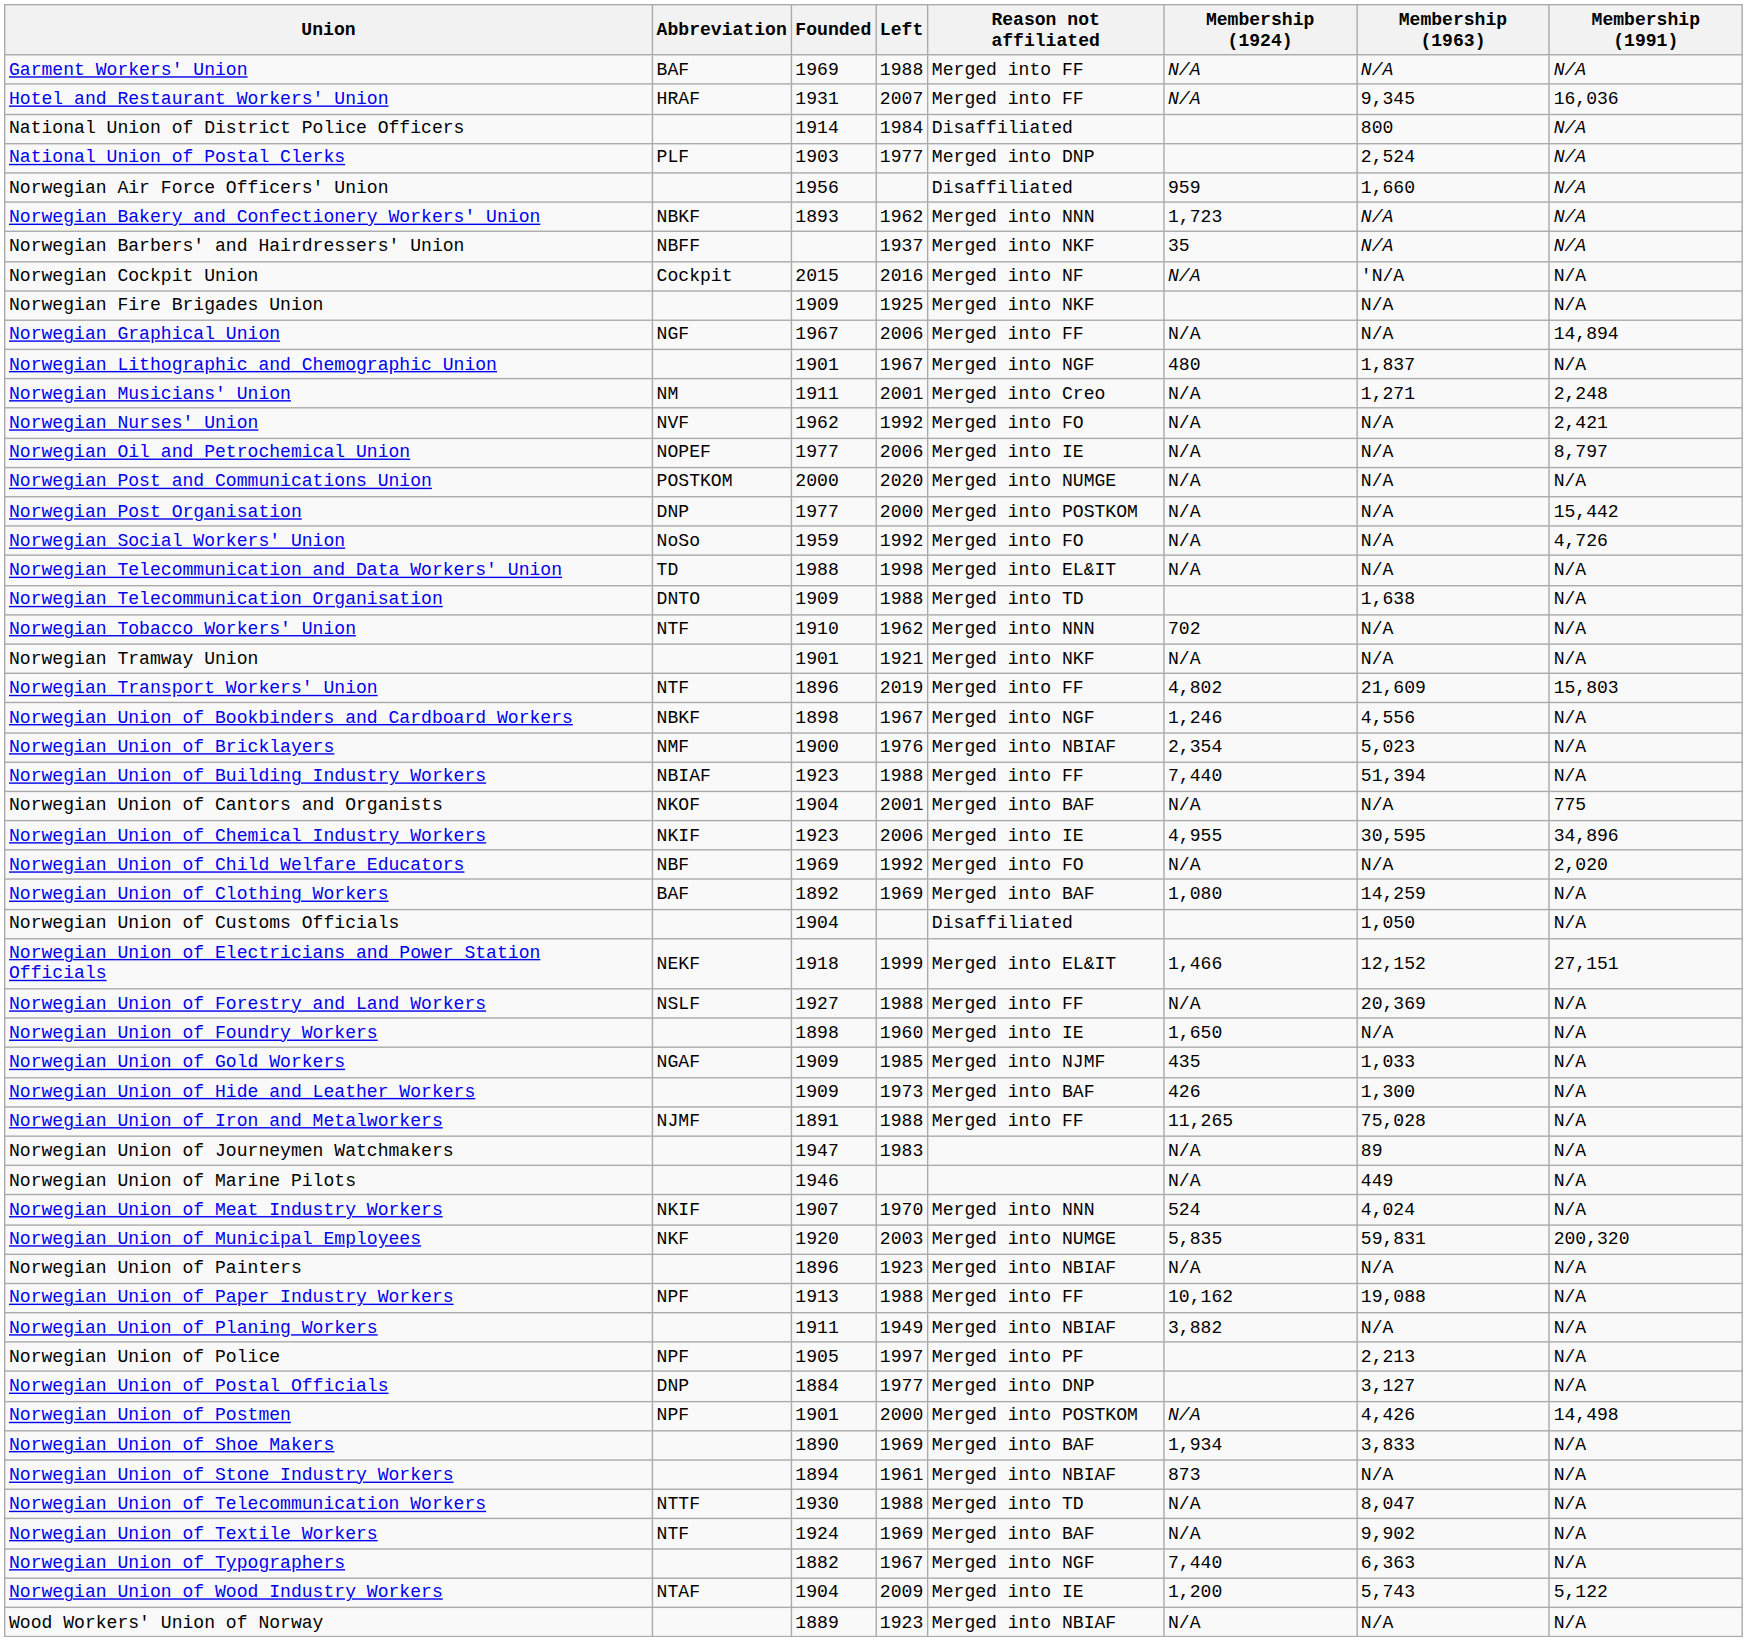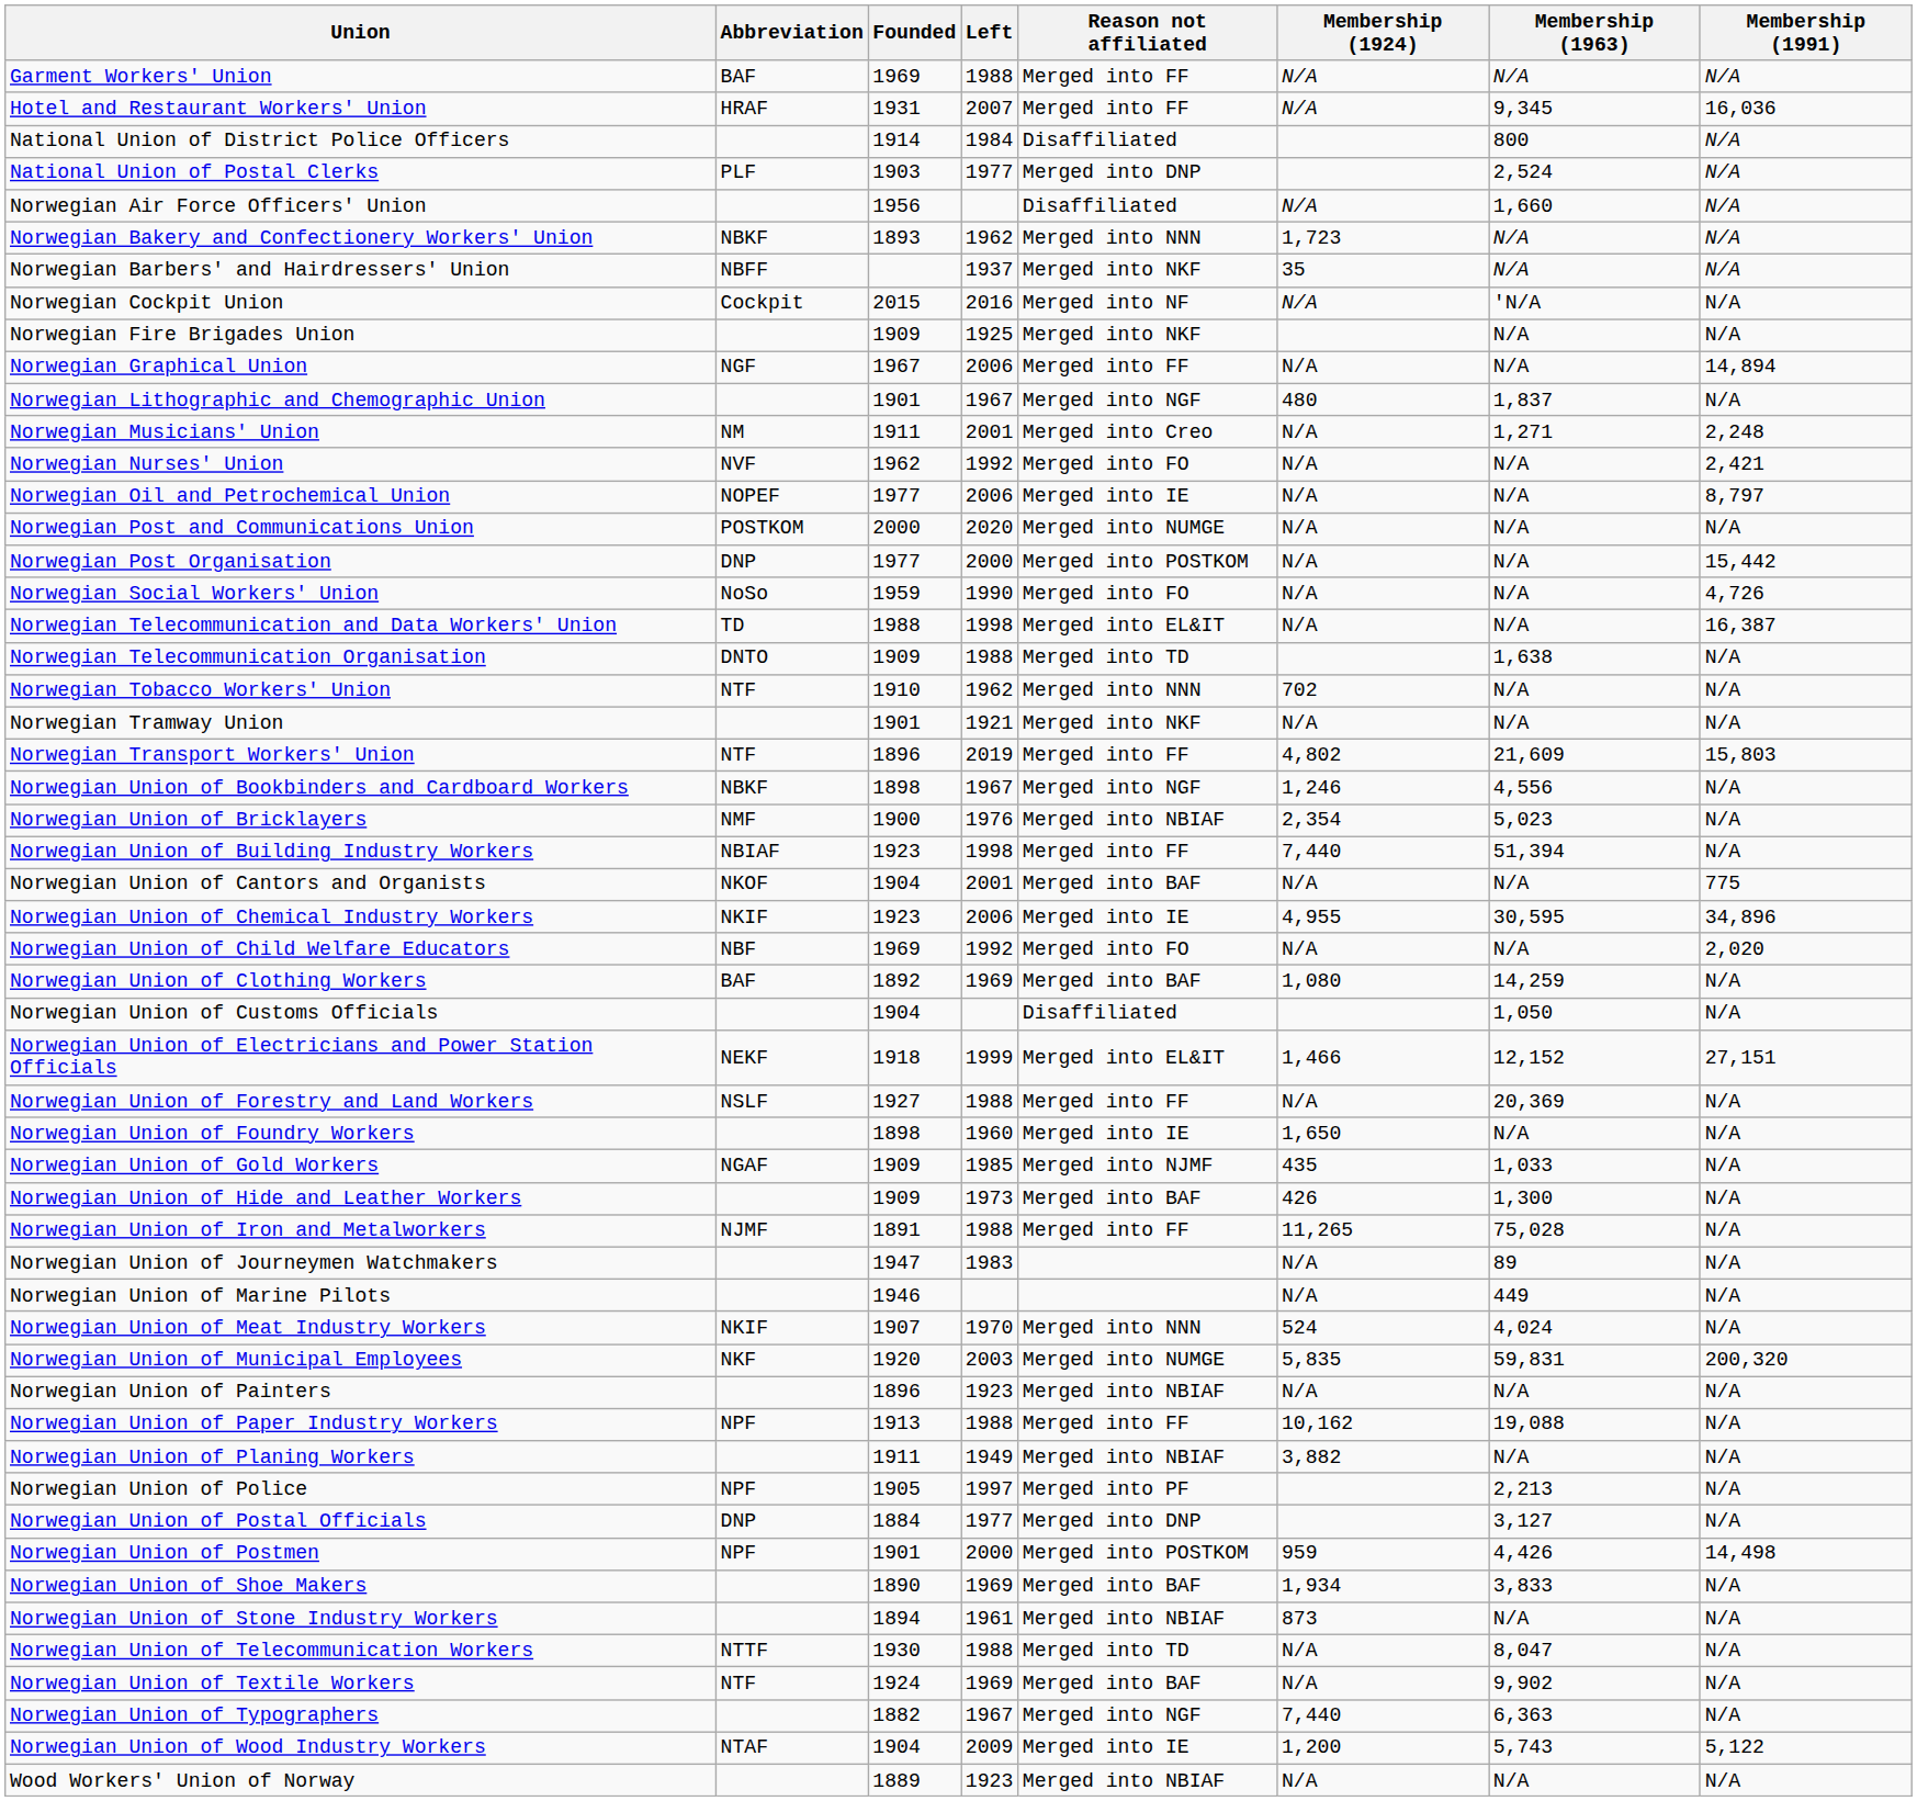 <table class="wikitable sortable">
 <tr>
 <th>Union</th>
 <th>Abbreviation</th>
 <th>Founded</th>
 <th>Left</th>
 <th>Reason not affiliated</th>
 <th>Membership (1924)</th>
 <th>Membership (1963)</th>
 <th>Membership (1991)</th>
 </tr>
 <tr>
 <td><a href='#'>Garment Workers' Union</a></td>
 <td>BAF</td>
 <td>1969</td>
 <td>1988</td>
 <td>Merged into FF</td>
 <td><em>N/A</em></td>
 <td><em>N/A</em></td>
 <td><em>N/A</em></td>
 </tr>
 <tr>
 <td><a href='#'>Hotel and Restaurant Workers' Union</a></td>
 <td>HRAF</td>
 <td>1931</td>
 <td>2007</td>
 <td>Merged into FF</td>
 <td><em>N/A</em></td>
 <td>9,345</td>
 <td>16,036</td>
 </tr>
 <tr>
 <td>National Union of District Police Officers</td>
 <td></td>
 <td>1914</td>
 <td>1984</td>
 <td>Disaffiliated</td>
 <td></td>
 <td>800</td>
 <td><em>N/A</em></td>
 </tr>
 <tr>
 <td><a href='#'>National Union of Postal Clerks</a></td>
 <td>PLF</td>
 <td>1903</td>
 <td>1977</td>
 <td>Merged into DNP</td>
 <td></td>
 <td>2,524</td>
 <td><em>N/A</em></td>
 </tr>
 <tr>
 <td>Norwegian Air Force Officers' Union</td>
 <td></td>
 <td>1956</td>
 <td></td>
 <td>Disaffiliated</td>
-<td>959</td>
+<td><em>N/A</em></td>
 <td>1,660</td>
 <td><em>N/A</em></td>
 </tr>
 <tr>
 <td><a href='#'>Norwegian Bakery and Confectionery Workers' Union</a></td>
 <td>NBKF</td>
 <td>1893</td>
 <td>1962</td>
 <td>Merged into NNN</td>
 <td>1,723</td>
 <td><em>N/A</em></td>
 <td><em>N/A</em></td>
 </tr>
 <tr>
 <td>Norwegian Barbers' and Hairdressers' Union</td>
 <td>NBFF</td>
 <td></td>
 <td>1937</td>
 <td>Merged into NKF</td>
 <td>35</td>
 <td><em>N/A</em></td>
 <td><em>N/A</em></td>
 </tr>
 <tr>
 <td>Norwegian Cockpit Union</td>
 <td>Cockpit</td>
 <td>2015</td>
 <td>2016</td>
 <td>Merged into NF</td>
 <td><em>N/A</em></td>
 <td>'N/A<em></td>
 <td></em>N/A<em></td>
 </tr>
 <tr>
 <td>Norwegian Fire Brigades Union</td>
 <td></td>
 <td>1909</td>
 <td>1925</td>
 <td>Merged into NKF</td>
 <td></td>
 <td></em>N/A<em></td>
 <td></em>N/A<em></td>
 </tr>
 <tr>
 <td><a href='#'>Norwegian Graphical Union</a></td>
 <td>NGF</td>
 <td>1967</td>
 <td>2006</td>
 <td>Merged into FF</td>
 <td></em>N/A<em></td>
 <td></em>N/A<em></td>
 <td>14,894</td>
 </tr>
 <tr>
 <td><a href='#'>Norwegian Lithographic and Chemographic Union</a></td>
 <td></td>
 <td>1901</td>
 <td>1967</td>
 <td>Merged into NGF</td>
 <td>480</td>
 <td>1,837</td>
 <td></em>N/A<em></td>
 </tr>
 <tr>
 <td><a href='#'>Norwegian Musicians' Union</a></td>
 <td>NM</td>
 <td>1911</td>
 <td>2001</td>
 <td>Merged into Creo</td>
 <td></em>N/A<em></td>
 <td>1,271</td>
 <td>2,248</td>
 </tr>
 <tr>
 <td><a href='#'>Norwegian Nurses' Union</a></td>
 <td>NVF</td>
 <td>1962</td>
 <td>1992</td>
 <td>Merged into FO</td>
 <td></em>N/A<em></td>
 <td></em>N/A<em></td>
 <td>2,421</td>
 </tr>
 <tr>
 <td><a href='#'>Norwegian Oil and Petrochemical Union</a></td>
 <td>NOPEF</td>
 <td>1977</td>
 <td>2006</td>
 <td>Merged into IE</td>
 <td></em>N/A<em></td>
 <td></em>N/A<em></td>
 <td>8,797</td>
 </tr>
 <tr>
 <td><a href='#'>Norwegian Post and Communications Union</a></td>
 <td>POSTKOM</td>
 <td>2000</td>
 <td>2020</td>
 <td>Merged into NUMGE</td>
 <td></em>N/A<em></td>
 <td></em>N/A<em></td>
 <td></em>N/A<em></td>
 </tr>
 <tr>
 <td><a href='#'>Norwegian Post Organisation</a></td>
 <td>DNP</td>
 <td>1977</td>
 <td>2000</td>
 <td>Merged into POSTKOM</td>
 <td></em>N/A<em></td>
 <td></em>N/A<em></td>
 <td>15,442</td>
 </tr>
 <tr>
 <td><a href='#'>Norwegian Social Workers' Union</a></td>
 <td>NoSo</td>
 <td>1959</td>
-<td>1992</td>
+<td>1990</td>
 <td>Merged into FO</td>
 <td></em>N/A<em></td>
 <td></em>N/A<em></td>
 <td>4,726</td>
 </tr>
 <tr>
 <td><a href='#'>Norwegian Telecommunication and Data Workers' Union</a></td>
 <td>TD</td>
 <td>1988</td>
 <td>1998</td>
 <td>Merged into EL&IT</td>
 <td></em>N/A<em></td>
 <td></em>N/A<em></td>
-<td></em>N/A<em></td>
+<td>16,387</td>
 </tr>
 <tr>
 <td><a href='#'>Norwegian Telecommunication Organisation</a></td>
 <td>DNTO</td>
 <td>1909</td>
 <td>1988</td>
 <td>Merged into TD</td>
 <td></td>
 <td>1,638</td>
 <td></em>N/A<em></td>
 </tr>
 <tr>
 <td><a href='#'>Norwegian Tobacco Workers' Union</a></td>
 <td>NTF</td>
 <td>1910</td>
 <td>1962</td>
 <td>Merged into NNN</td>
 <td>702</td>
 <td></em>N/A<em></td>
 <td></em>N/A<em></td>
 </tr>
 <tr>
 <td>Norwegian Tramway Union</td>
 <td></td>
 <td>1901</td>
 <td>1921</td>
 <td>Merged into NKF</td>
 <td></em>N/A<em></td>
 <td></em>N/A<em></td>
 <td></em>N/A<em></td>
 </tr>
 <tr>
 <td><a href='#'>Norwegian Transport Workers' Union</a></td>
 <td>NTF</td>
 <td>1896</td>
 <td>2019</td>
 <td>Merged into FF</td>
 <td>4,802</td>
 <td>21,609</td>
 <td>15,803</td>
 </tr>
 <tr>
 <td><a href='#'>Norwegian Union of Bookbinders and Cardboard Workers</a></td>
 <td>NBKF</td>
 <td>1898</td>
 <td>1967</td>
 <td>Merged into NGF</td>
 <td>1,246</td>
 <td>4,556</td>
 <td></em>N/A<em></td>
 </tr>
 <tr>
 <td><a href='#'>Norwegian Union of Bricklayers</a></td>
 <td>NMF</td>
 <td>1900</td>
 <td>1976</td>
 <td>Merged into NBIAF</td>
 <td>2,354</td>
 <td>5,023</td>
 <td></em>N/A<em></td>
 </tr>
 <tr>
 <td><a href='#'>Norwegian Union of Building Industry Workers</a></td>
 <td>NBIAF</td>
 <td>1923</td>
-<td>1988</td>
+<td>1998</td>
 <td>Merged into FF</td>
 <td>7,440</td>
 <td>51,394</td>
 <td></em>N/A<em></td>
 </tr>
 <tr>
 <td>Norwegian Union of Cantors and Organists</td>
 <td>NKOF</td>
 <td>1904</td>
 <td>2001</td>
 <td>Merged into BAF</td>
 <td></em>N/A<em></td>
 <td></em>N/A<em></td>
 <td>775</td>
 </tr>
 <tr>
 <td><a href='#'>Norwegian Union of Chemical Industry Workers</a></td>
 <td>NKIF</td>
 <td>1923</td>
 <td>2006</td>
 <td>Merged into IE</td>
 <td>4,955</td>
 <td>30,595</td>
 <td>34,896</td>
 </tr>
 <tr>
 <td><a href='#'>Norwegian Union of Child Welfare Educators</a></td>
 <td>NBF</td>
 <td>1969</td>
 <td>1992</td>
 <td>Merged into FO</td>
 <td></em>N/A<em></td>
 <td></em>N/A<em></td>
 <td>2,020</td>
 </tr>
 <tr>
 <td><a href='#'>Norwegian Union of Clothing Workers</a></td>
 <td>BAF</td>
 <td>1892</td>
 <td>1969</td>
 <td>Merged into BAF</td>
 <td>1,080</td>
 <td>14,259</td>
 <td></em>N/A<em></td>
 </tr>
 <tr>
 <td>Norwegian Union of Customs Officials</td>
 <td></td>
 <td>1904</td>
 <td></td>
 <td>Disaffiliated</td>
 <td></td>
 <td>1,050</td>
 <td></em>N/A<em></td>
 </tr>
 <tr>
 <td><a href='#'>Norwegian Union of Electricians and Power Station Officials</a></td>
 <td>NEKF</td>
 <td>1918</td>
 <td>1999</td>
 <td>Merged into EL&IT</td>
 <td>1,466</td>
 <td>12,152</td>
 <td>27,151</td>
 </tr>
 <tr>
 <td><a href='#'>Norwegian Union of Forestry and Land Workers</a></td>
 <td>NSLF</td>
 <td>1927</td>
 <td>1988</td>
 <td>Merged into FF</td>
 <td></em>N/A<em></td>
 <td>20,369</td>
 <td></em>N/A<em></td>
 </tr>
 <tr>
 <td><a href='#'>Norwegian Union of Foundry Workers</a></td>
 <td></td>
 <td>1898</td>
 <td>1960</td>
 <td>Merged into IE</td>
 <td>1,650</td>
 <td></em>N/A<em></td>
 <td></em>N/A<em></td>
 </tr>
 <tr>
 <td><a href='#'>Norwegian Union of Gold Workers</a></td>
 <td>NGAF</td>
 <td>1909</td>
 <td>1985</td>
 <td>Merged into NJMF</td>
 <td>435</td>
 <td>1,033</td>
 <td></em>N/A<em></td>
 </tr>
 <tr>
 <td><a href='#'>Norwegian Union of Hide and Leather Workers</a></td>
 <td></td>
 <td>1909</td>
 <td>1973</td>
 <td>Merged into BAF</td>
 <td>426</td>
 <td>1,300</td>
 <td></em>N/A<em></td>
 </tr>
 <tr>
 <td><a href='#'>Norwegian Union of Iron and Metalworkers</a></td>
 <td>NJMF</td>
 <td>1891</td>
 <td>1988</td>
 <td>Merged into FF</td>
 <td>11,265</td>
 <td>75,028</td>
 <td></em>N/A<em></td>
 </tr>
 <tr>
 <td>Norwegian Union of Journeymen Watchmakers</td>
 <td></td>
 <td>1947</td>
 <td>1983</td>
 <td></td>
 <td></em>N/A<em></td>
 <td>89</td>
 <td></em>N/A<em></td>
 </tr>
 <tr>
 <td>Norwegian Union of Marine Pilots</td>
 <td></td>
 <td>1946</td>
 <td></td>
 <td></td>
 <td></em>N/A<em></td>
 <td>449</td>
 <td></em>N/A<em></td>
 </tr>
 <tr>
 <td><a href='#'>Norwegian Union of Meat Industry Workers</a></td>
 <td>NKIF</td>
 <td>1907</td>
 <td>1970</td>
 <td>Merged into NNN</td>
 <td>524</td>
 <td>4,024</td>
 <td></em>N/A<em></td>
 </tr>
 <tr>
 <td><a href='#'>Norwegian Union of Municipal Employees</a></td>
 <td>NKF</td>
 <td>1920</td>
 <td>2003</td>
 <td>Merged into NUMGE</td>
 <td>5,835</td>
 <td>59,831</td>
 <td>200,320</td>
 </tr>
 <tr>
 <td>Norwegian Union of Painters</td>
 <td></td>
 <td>1896</td>
 <td>1923</td>
 <td>Merged into NBIAF</td>
 <td></em>N/A<em></td>
 <td></em>N/A<em></td>
 <td></em>N/A<em></td>
 </tr>
 <tr>
 <td><a href='#'>Norwegian Union of Paper Industry Workers</a></td>
 <td>NPF</td>
 <td>1913</td>
 <td>1988</td>
 <td>Merged into FF</td>
 <td>10,162</td>
 <td>19,088</td>
 <td></em>N/A<em></td>
 </tr>
 <tr>
 <td><a href='#'>Norwegian Union of Planing Workers</a></td>
 <td></td>
 <td>1911</td>
 <td>1949</td>
 <td>Merged into NBIAF</td>
 <td>3,882</td>
 <td></em>N/A<em></td>
 <td></em>N/A<em></td>
 </tr>
 <tr>
 <td>Norwegian Union of Police</td>
 <td>NPF</td>
 <td>1905</td>
 <td>1997</td>
 <td>Merged into PF</td>
 <td></td>
 <td>2,213</td>
 <td></em>N/A<em></td>
 </tr>
 <tr>
 <td><a href='#'>Norwegian Union of Postal Officials</a></td>
 <td>DNP</td>
 <td>1884</td>
 <td>1977</td>
 <td>Merged into DNP</td>
 <td></td>
 <td>3,127</td>
 <td></em>N/A<em></td>
 </tr>
 <tr>
 <td><a href='#'>Norwegian Union of Postmen</a></td>
 <td>NPF</td>
 <td>1901</td>
 <td>2000</td>
 <td>Merged into POSTKOM</td>
-<td><em>N/A</em></td>
+<td>959</td>
 <td>4,426</td>
 <td>14,498</td>
 </tr>
 <tr>
 <td><a href='#'>Norwegian Union of Shoe Makers</a></td>
 <td></td>
 <td>1890</td>
 <td>1969</td>
 <td>Merged into BAF</td>
 <td>1,934</td>
 <td>3,833</td>
 <td></em>N/A<em></td>
 </tr>
 <tr>
 <td><a href='#'>Norwegian Union of Stone Industry Workers</a></td>
 <td></td>
 <td>1894</td>
 <td>1961</td>
 <td>Merged into NBIAF</td>
 <td>873</td>
 <td></em>N/A<em></td>
 <td></em>N/A<em></td>
 </tr>
 <tr>
 <td><a href='#'>Norwegian Union of Telecommunication Workers</a></td>
 <td>NTTF</td>
 <td>1930</td>
 <td>1988</td>
 <td>Merged into TD</td>
 <td></em>N/A<em></td>
 <td>8,047</td>
 <td></em>N/A<em></td>
 </tr>
 <tr>
 <td><a href='#'>Norwegian Union of Textile Workers</a></td>
 <td>NTF</td>
 <td>1924</td>
 <td>1969</td>
 <td>Merged into BAF</td>
 <td></em>N/A<em></td>
 <td>9,902</td>
 <td></em>N/A<em></td>
 </tr>
 <tr>
 <td><a href='#'>Norwegian Union of Typographers</a></td>
 <td></td>
 <td>1882</td>
 <td>1967</td>
 <td>Merged into NGF</td>
 <td>7,440</td>
 <td>6,363</td>
 <td></em>N/A<em></td>
 </tr>
 <tr>
 <td><a href='#'>Norwegian Union of Wood Industry Workers</a></td>
 <td>NTAF</td>
 <td>1904</td>
 <td>2009</td>
 <td>Merged into IE</td>
 <td>1,200</td>
 <td>5,743</td>
 <td>5,122</td>
 </tr>
 <tr>
 <td>Wood Workers' Union of Norway</td>
 <td></td>
 <td>1889</td>
 <td>1923</td>
 <td>Merged into NBIAF</td>
 <td></em>N/A<em></td>
 <td></em>N/A<em></td>
 <td></em>N/A<em></td>
 </tr>
 </table>
